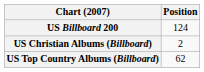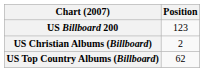 <table class="wikitable sortable plainrowheaders" style="text-align:center">
 <tr>
 <th scope="col">Chart (2007)</th>
 <th scope="col">Position</th>
 </tr>
 <tr>
 <th scope="row">US <em>Billboard</em> 200</th>
-<td>124</td>
+<td>123</td>
 </tr>
 <tr>
 <th scope="row">US Christian Albums (<em>Billboard</em>)</th>
 <td>2</td>
 </tr>
 <tr>
 <th scope="row">US Top Country Albums (<em>Billboard</em>)</th>
 <td>62</td>
 </tr>
 </table>
